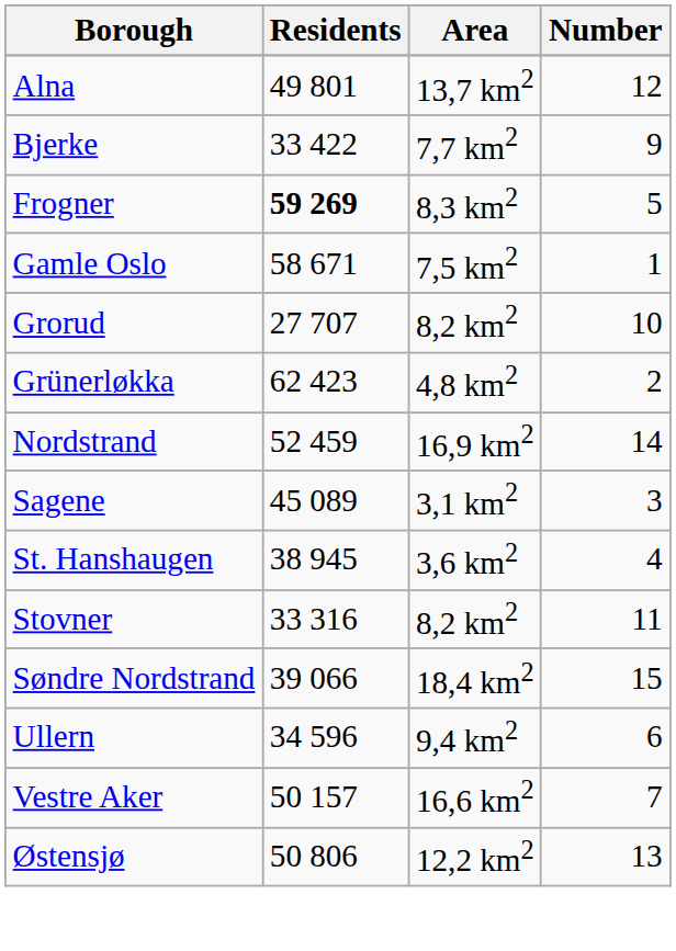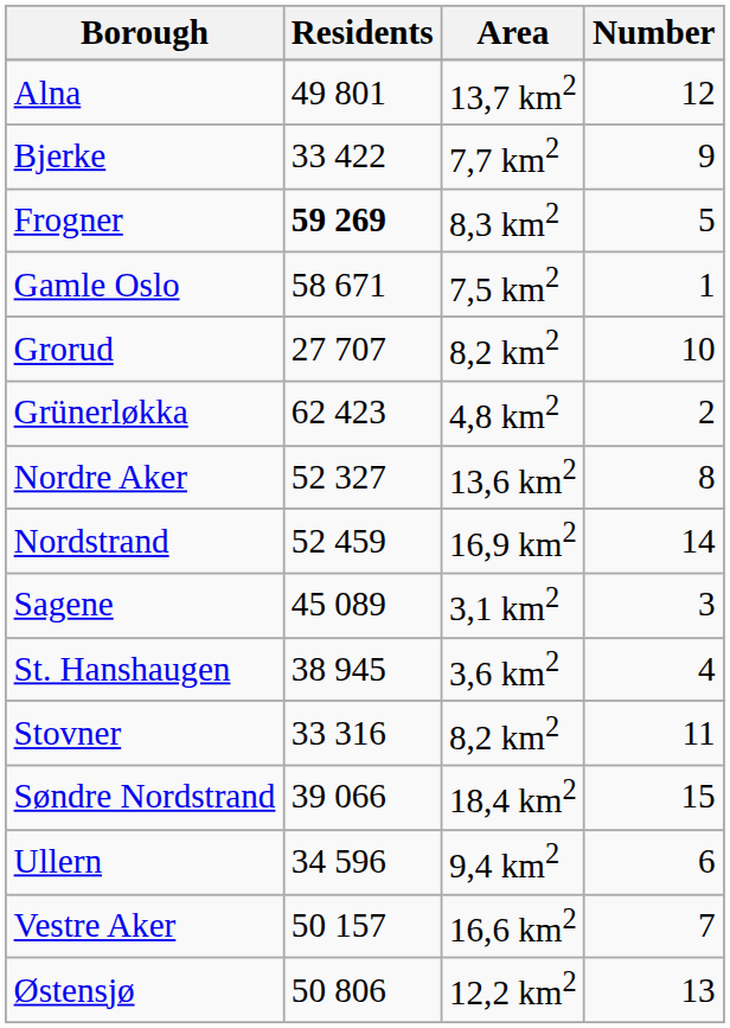 <table class="wikitable sortable">
 <tr>
 <th>Borough</th>
 <th>Residents</th>
 <th>Area</th>
 <th>Number</th>
 </tr>
 <tr>
 </tr>
 <tr>
 <td><a href='#'>Alna</a></td>
 <td>49 801</td>
 <td>13,7 km<sup>2</sup></td>
 <td align="right">12</td>
 </tr>
 <tr>
 <td><a href='#'>Bjerke</a></td>
 <td>33 422</td>
 <td>7,7 km<sup>2</sup></td>
 <td align="right">9</td>
 </tr>
 <tr>
 <td><a href='#'>Frogner</a></td>
 <td><strong>59 269</strong></td>
 <td>8,3 km<sup>2</sup></td>
 <td align="right">5</td>
 </tr>
 <tr>
 <td><a href='#'>Gamle Oslo</a></td>
 <td>58 671</td>
 <td>7,5 km<sup>2</sup></td>
 <td align="right">1</td>
 </tr>
 <tr>
 <td><a href='#'>Grorud</a></td>
 <td>27 707</td>
 <td>8,2 km<sup>2</sup></td>
 <td align="right">10</td>
 </tr>
 <tr>
 <td><a href='#'>Grünerløkka</a></td>
 <td>62 423</td>
 <td>4,8 km<sup>2</sup></td>
 <td align="right">2</td>
+</tr>
+<tr>
+<td><a href='#'>Nordre Aker</a></td>
+<td>52 327</td>
+<td>13,6 km<sup>2</sup></td>
+<td align="right">8</td>
 </tr>
 <tr>
 <td><a href='#'>Nordstrand</a></td>
 <td>52 459</td>
 <td>16,9 km<sup>2</sup></td>
 <td align="right">14</td>
 </tr>
 <tr>
 <td><a href='#'>Sagene</a></td>
 <td>45 089</td>
 <td>3,1 km<sup>2</sup></td>
 <td align="right">3</td>
 </tr>
 <tr>
 <td><a href='#'>St. Hanshaugen</a></td>
 <td>38 945</td>
 <td>3,6 km<sup>2</sup></td>
 <td align="right">4</td>
 </tr>
 <tr>
 <td><a href='#'>Stovner</a></td>
 <td>33 316</td>
 <td>8,2 km<sup>2</sup></td>
 <td align="right">11</td>
 </tr>
 <tr>
 <td><a href='#'>Søndre Nordstrand</a></td>
 <td>39 066</td>
 <td>18,4 km<sup>2</sup></td>
 <td align="right">15</td>
 </tr>
 <tr>
 <td><a href='#'>Ullern</a></td>
 <td>34 596</td>
 <td>9,4 km<sup>2</sup></td>
 <td align="right">6</td>
 </tr>
 <tr>
 <td><a href='#'>Vestre Aker</a></td>
 <td>50 157</td>
 <td>16,6 km<sup>2</sup></td>
 <td align="right">7</td>
 </tr>
 <tr>
 <td><a href='#'>Østensjø</a></td>
 <td>50 806</td>
 <td>12,2 km<sup>2</sup></td>
 <td align="right">13</td>
 </tr>
 </table>
